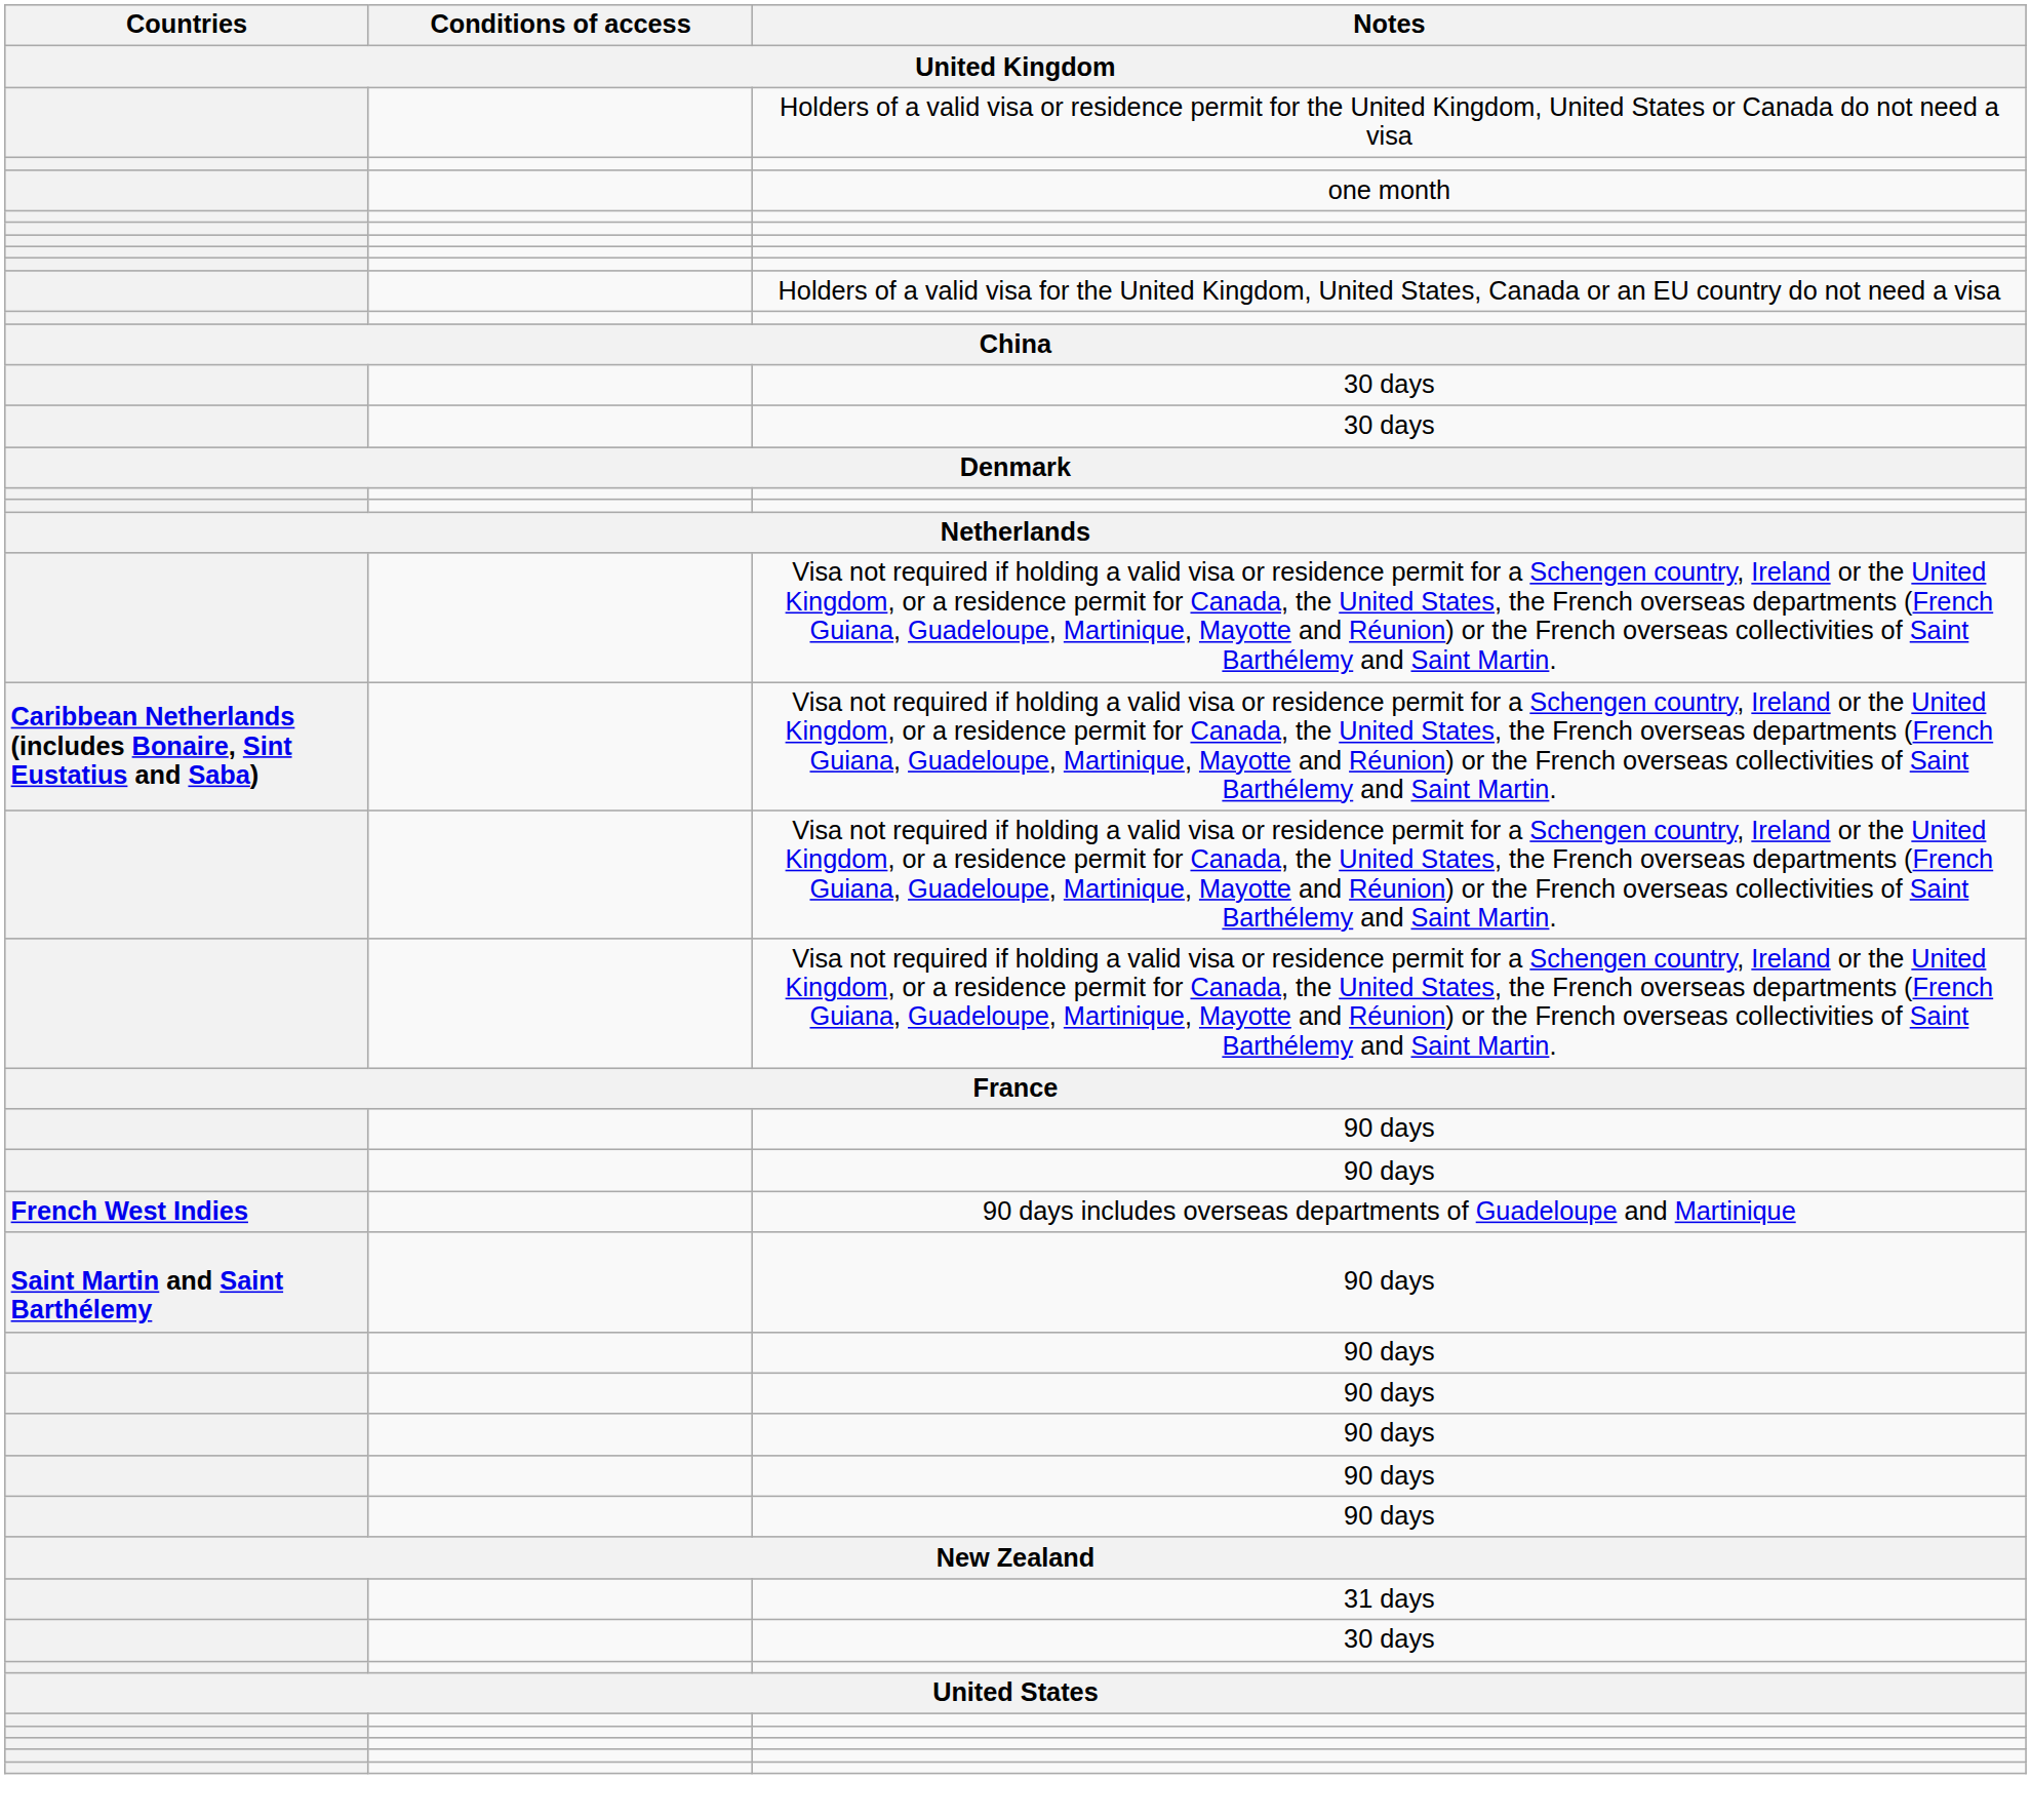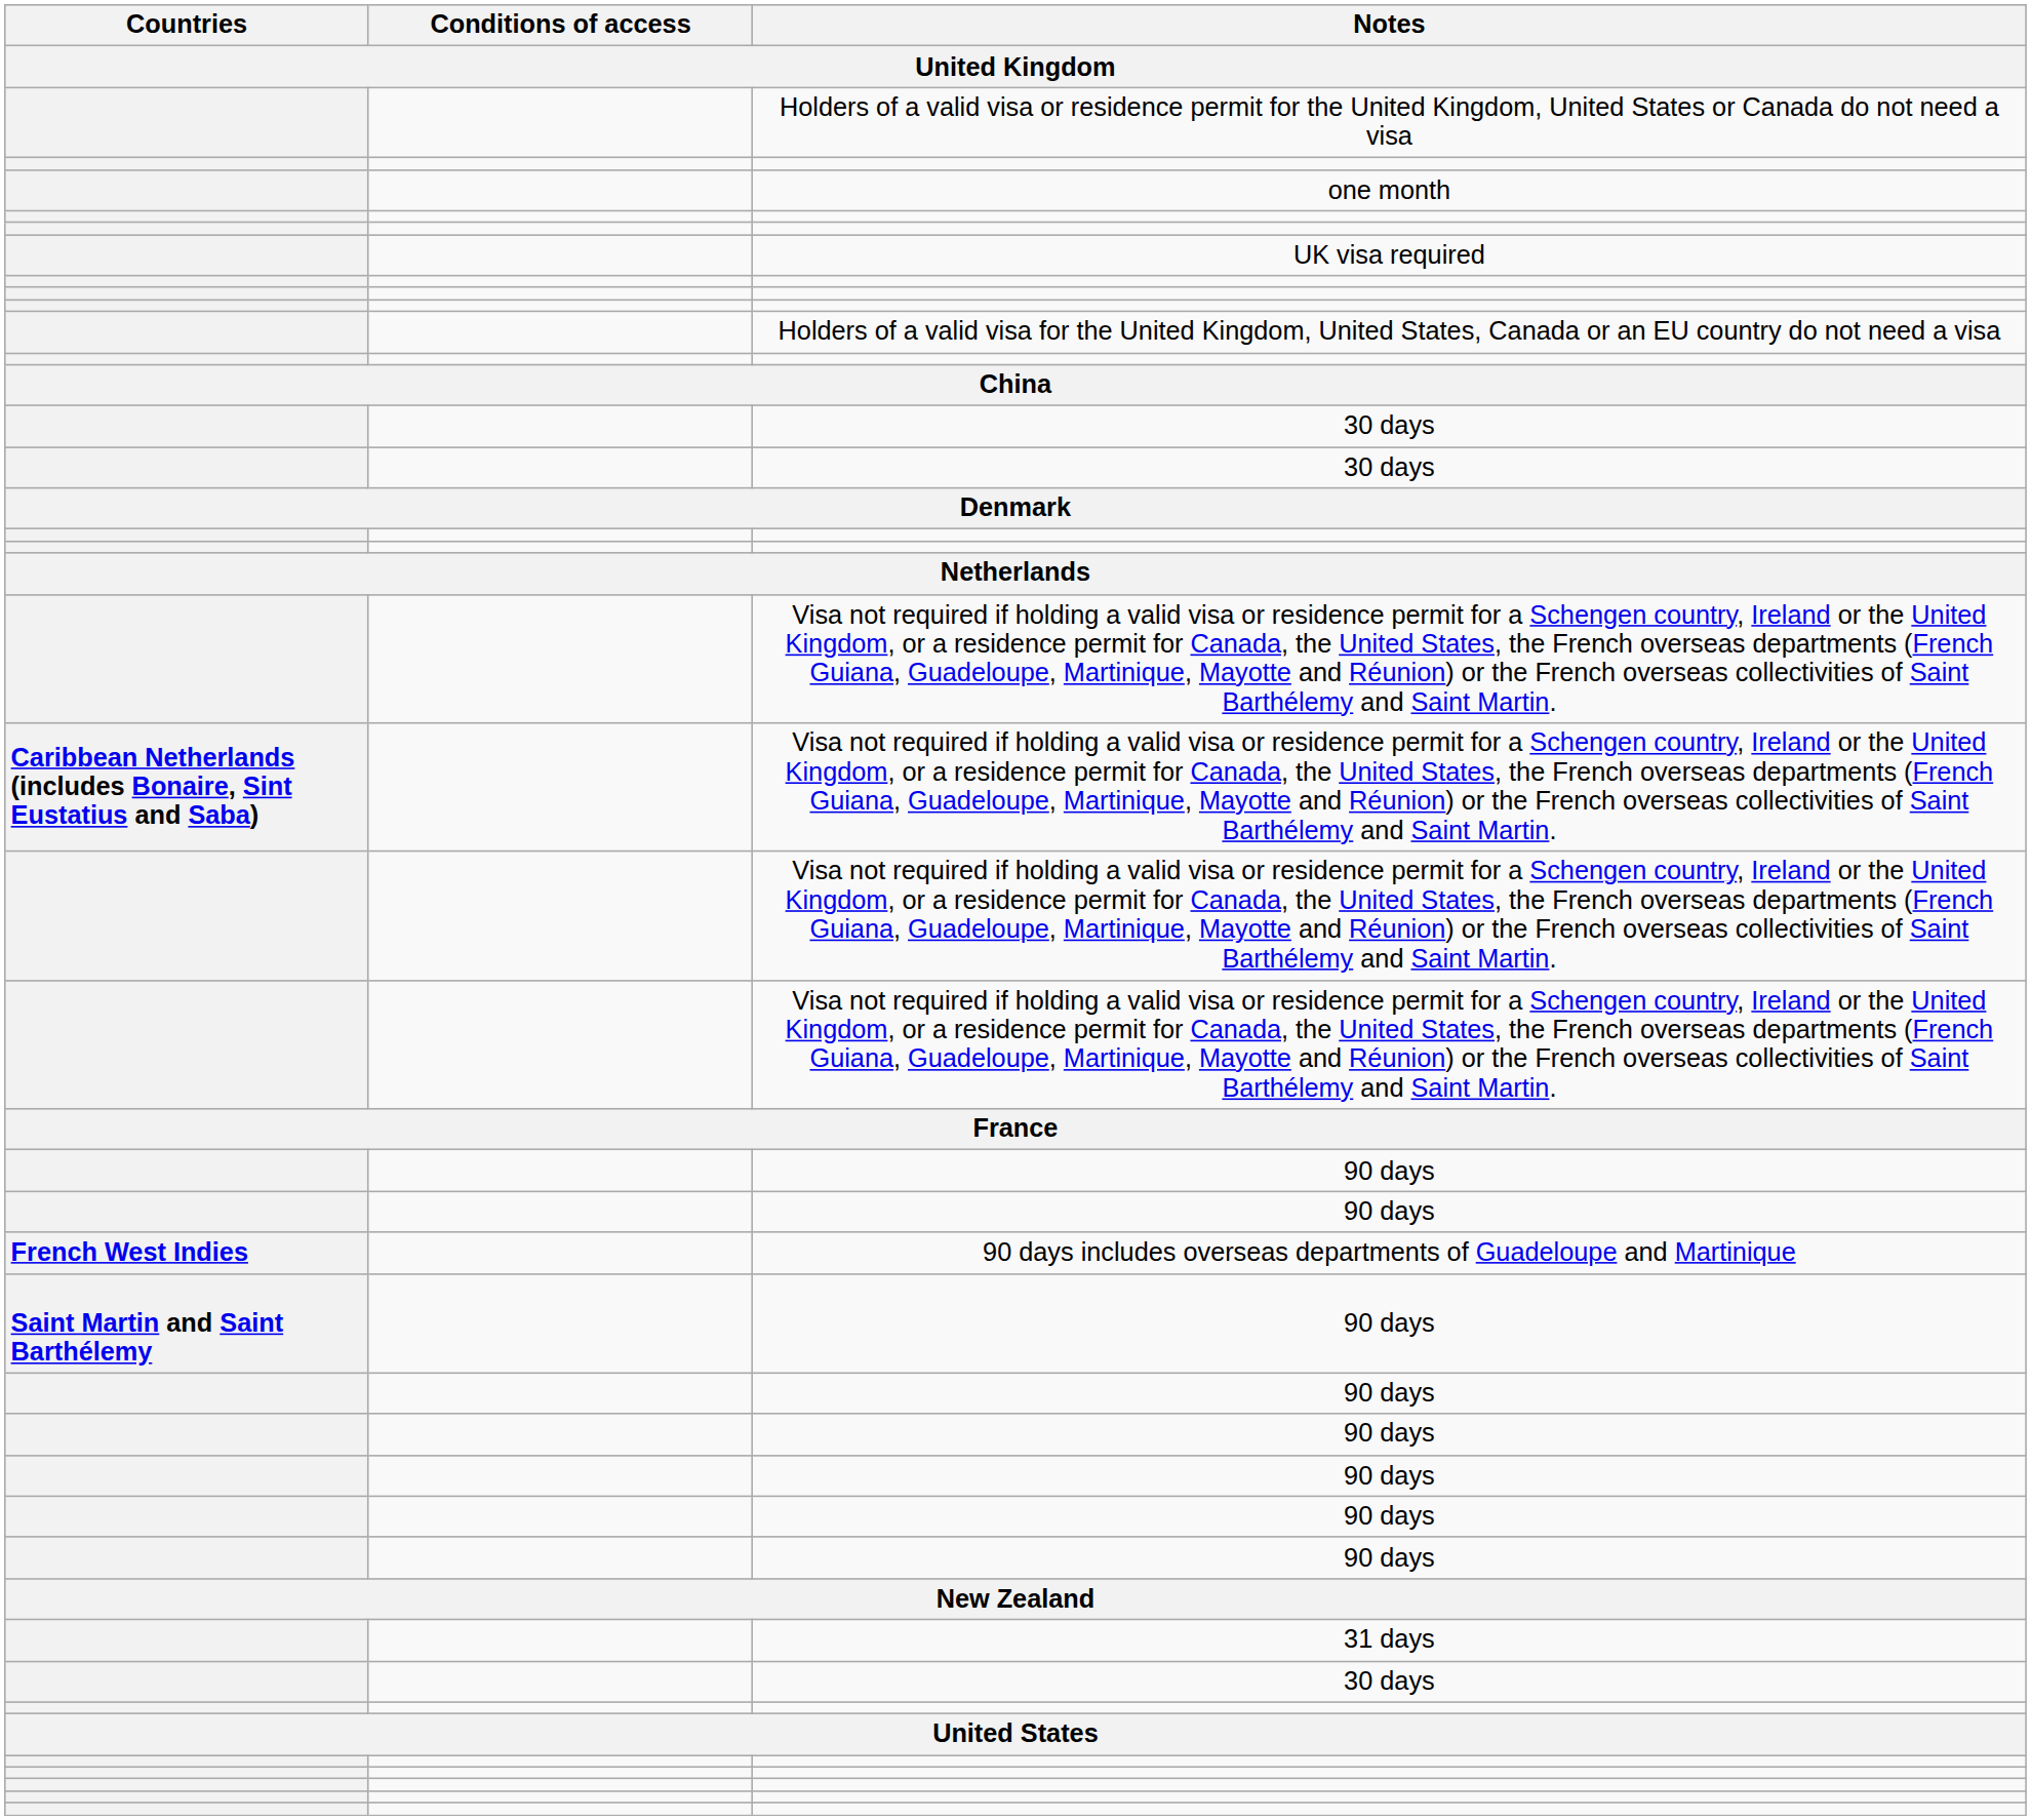 <table class="wikitable" style="text-align: center; table-layout: fixed;">
 <tr>
 <th style="width:18%;">Countries</th>
 <th style="width:19%;">Conditions of access</th>
 <th>Notes</th>
 </tr>
 <tr>
 <th colspan="3">United Kingdom</th>
 </tr>
 <tr>
 <th style="text-align: left;"></th>
 <td></td>
 <td>Holders of a valid visa or residence permit for the United Kingdom, United States or Canada do not need a visa</td>
 </tr>
 <tr>
 <th style="text-align: left;"></th>
 <td></td>
 <td></td>
 </tr>
 <tr>
 <th style="text-align: left;"></th>
 <td></td>
 <td>one month</td>
 </tr>
 <tr>
 <th style="text-align: left;"></th>
 <td></td>
 <td></td>
 </tr>
 <tr>
 <th style="text-align: left;"></th>
 <td></td>
 <td></td>
+</tr>
+<tr>
+<th style="text-align: left;"></th>
+<td></td>
+<td>UK visa required</td>
 </tr>
 <tr>
 <th style="text-align: left;"></th>
 <td></td>
 <td></td>
 </tr>
 <tr>
 <th style="text-align: left;"></th>
 <td></td>
 <td></td>
 </tr>
 <tr>
 <th style="text-align: left;"></th>
 <td></td>
 <td></td>
 </tr>
 <tr>
 <th style="text-align: left;"></th>
 <td></td>
 <td>Holders of a valid visa for the United Kingdom, United States, Canada or an EU country do not need a visa</td>
 </tr>
 <tr>
 <th style="text-align: left;"></th>
 <td></td>
 <td></td>
 </tr>
 <tr>
 <th colspan="3">China</th>
 </tr>
 <tr>
 <th style="text-align: left;"></th>
 <td></td>
 <td>30 days</td>
 </tr>
 <tr>
 <th style="text-align: left;"></th>
 <td></td>
 <td>30 days</td>
 </tr>
 <tr>
 <th colspan="3">Denmark</th>
 </tr>
 <tr>
 <th style="text-align: left;"></th>
 <td></td>
 <td></td>
 </tr>
 <tr>
 <th style="text-align: left;"></th>
 <td></td>
 <td></td>
 </tr>
 <tr>
 <th colspan="3">Netherlands</th>
 </tr>
 <tr>
 <th style="text-align: left;"></th>
 <td></td>
 <td>Visa not required if holding a valid visa or residence permit for a <a href='#'>Schengen country</a>, <a href='#'>Ireland</a> or the <a href='#'>United Kingdom</a>, or a residence permit for <a href='#'>Canada</a>, the <a href='#'>United States</a>, the French overseas departments (<a href='#'>French Guiana</a>, <a href='#'>Guadeloupe</a>, <a href='#'>Martinique</a>, <a href='#'>Mayotte</a> and <a href='#'>Réunion</a>) or the French overseas collectivities of <a href='#'>Saint Barthélemy</a> and <a href='#'>Saint Martin</a>.</td>
 </tr>
 <tr>
 <th style="text-align: left;"> <a href='#'>Caribbean Netherlands</a> (includes <a href='#'>Bonaire</a>, <a href='#'>Sint Eustatius</a> and <a href='#'>Saba</a>)</th>
 <td></td>
 <td>Visa not required if holding a valid visa or residence permit for a <a href='#'>Schengen country</a>, <a href='#'>Ireland</a> or the <a href='#'>United Kingdom</a>, or a residence permit for <a href='#'>Canada</a>, the <a href='#'>United States</a>, the French overseas departments (<a href='#'>French Guiana</a>, <a href='#'>Guadeloupe</a>, <a href='#'>Martinique</a>, <a href='#'>Mayotte</a> and <a href='#'>Réunion</a>) or the French overseas collectivities of <a href='#'>Saint Barthélemy</a> and <a href='#'>Saint Martin</a>.</td>
 </tr>
 <tr>
 <th style="text-align: left;"></th>
 <td></td>
 <td>Visa not required if holding a valid visa or residence permit for a <a href='#'>Schengen country</a>, <a href='#'>Ireland</a> or the <a href='#'>United Kingdom</a>, or a residence permit for <a href='#'>Canada</a>, the <a href='#'>United States</a>, the French overseas departments (<a href='#'>French Guiana</a>, <a href='#'>Guadeloupe</a>, <a href='#'>Martinique</a>, <a href='#'>Mayotte</a> and <a href='#'>Réunion</a>) or the French overseas collectivities of <a href='#'>Saint Barthélemy</a> and <a href='#'>Saint Martin</a>.</td>
 </tr>
 <tr>
 <th style="text-align: left;"></th>
 <td></td>
 <td>Visa not required if holding a valid visa or residence permit for a <a href='#'>Schengen country</a>, <a href='#'>Ireland</a> or the <a href='#'>United Kingdom</a>, or a residence permit for <a href='#'>Canada</a>, the <a href='#'>United States</a>, the French overseas departments (<a href='#'>French Guiana</a>, <a href='#'>Guadeloupe</a>, <a href='#'>Martinique</a>, <a href='#'>Mayotte</a> and <a href='#'>Réunion</a>) or the French overseas collectivities of <a href='#'>Saint Barthélemy</a> and <a href='#'>Saint Martin</a>.</td>
 </tr>
 <tr>
 <th colspan="3">France</th>
 </tr>
 <tr>
 <th style="text-align: left;"></th>
 <td></td>
 <td>90 days</td>
 </tr>
 <tr>
 <th style="text-align: left;"></th>
 <td></td>
 <td>90 days</td>
 </tr>
 <tr>
 <th style="text-align: left;"> <a href='#'>French West Indies</a></th>
 <td></td>
 <td>90 days includes overseas departments of <a href='#'>Guadeloupe</a> and <a href='#'>Martinique</a></td>
 </tr>
 <tr>
 <th style="text-align: left;"><br> <a href='#'>Saint Martin</a> and <a href='#'>Saint Barthélemy</a></th>
 <td></td>
 <td>90 days</td>
 </tr>
 <tr>
 <th style="text-align: left;"></th>
 <td></td>
 <td>90 days</td>
 </tr>
 <tr>
 <th style="text-align: left;"></th>
 <td> </td>
 <td>90 days</td>
 </tr>
 <tr>
 <th style="text-align: left;"></th>
 <td></td>
 <td>90 days</td>
 </tr>
 <tr>
 <th style="text-align: left;"></th>
 <td></td>
 <td>90 days</td>
 </tr>
 <tr>
 <th style="text-align: left;"></th>
 <td></td>
 <td>90 days</td>
 </tr>
 <tr>
 <th colspan="3">New Zealand</th>
 </tr>
 <tr>
 <th style="text-align: left;"></th>
 <td></td>
 <td>31 days</td>
 </tr>
 <tr>
 <th style="text-align: left;"></th>
 <td></td>
 <td>30 days</td>
 </tr>
 <tr>
 <th style="text-align: left;"></th>
 <td></td>
 <td></td>
 </tr>
 <tr>
 <th colspan="3">United States</th>
 </tr>
 <tr>
 <th style="text-align: left;"></th>
 <td></td>
 <td></td>
 </tr>
 <tr>
 <th style="text-align: left;"></th>
 <td></td>
 <td></td>
 </tr>
 <tr>
 <th style="text-align: left;"></th>
 <td></td>
 <td></td>
 </tr>
 <tr>
 <th style="text-align: left;"></th>
 <td></td>
 <td></td>
 </tr>
 <tr>
 <th style="text-align: left;"></th>
 <td></td>
 <td></td>
 </tr>
 </table>
